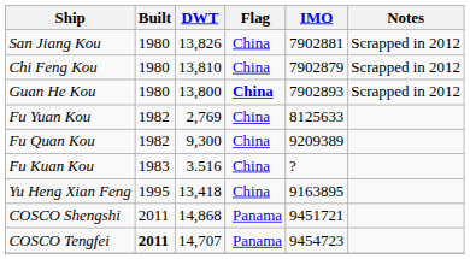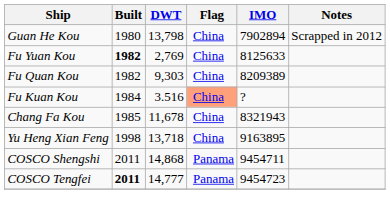 <table class="wikitable">
 <tr>
 <th>Ship</th>
 <th>Built</th>
 <th><a href='#'>DWT</a></th>
 <th>Flag</th>
 <th><a href='#'>IMO</a></th>
 <th>Notes</th>
 </tr>
 <tr>
-<td><em>San Jiang Kou</em></td>
-<td>1980</td>
-<td align=right>13,826</td>
-<td> <a href='#'>China</a></td>
-<td>7902881</td>
-<td>Scrapped in 2012</td>
-</tr>
-<tr>
-<td><em>Chi Feng Kou</em></td>
-<td>1980</td>
-<td align=right>13,810</td>
-<td> <a href='#'>China</a></td>
-<td>7902879</td>
-<td>Scrapped in 2012</td>
-</tr>
-<tr>
 <td><em>Guan He Kou</em></td>
 <td>1980</td>
-<td align=right>13,800</td>
-<td><strong> <a href='#'>China</a></strong></td>
-<td>7902893</td>
+<td align=right>13,798</td>
+<td> <a href='#'>China</a></td>
+<td>7902894</td>
 <td>Scrapped in 2012</td>
 </tr>
 <tr>
 <td><em>Fu Yuan Kou</em></td>
-<td>1982</td>
+<td><strong>1982</strong></td>
 <td align=right>2,769</td>
 <td> <a href='#'>China</a></td>
 <td>8125633</td>
 <td></td>
 </tr>
 <tr>
 <td><em>Fu Quan Kou</em></td>
 <td>1982</td>
-<td align=right>9,300</td>
+<td align=right>9,303</td>
 <td> <a href='#'>China</a></td>
-<td>9209389</td>
+<td>8209389</td>
 <td></td>
 </tr>
 <tr>
 <td><em>Fu Kuan Kou</em></td>
-<td>1983</td>
+<td>1984</td>
 <td align=right>3.516</td>
-<td> <a href='#'>China</a></td>
+<td style="background: lightsalmon;"> <a href='#'>China</a></td>
 <td>?</td>
 <td></td>
 </tr>
 <tr>
+<td><em>Chang Fa Kou</em></td>
+<td>1985</td>
+<td align=right>11,678</td>
+<td> <a href='#'>China</a></td>
+<td>8321943</td>
+<td></td>
+</tr>
+<tr>
 <td><em>Yu Heng Xian Feng</em></td>
-<td>1995</td>
-<td align=right>13,418</td>
+<td>1998</td>
+<td align=right>13,718</td>
 <td> <a href='#'>China</a></td>
 <td>9163895</td>
 <td></td>
 </tr>
 <tr>
 <td><em>COSCO Shengshi</em></td>
 <td>2011</td>
 <td align=right>14,868</td>
 <td> <a href='#'>Panama</a></td>
-<td>9451721</td>
+<td>9454711</td>
 <td></td>
 </tr>
 <tr>
 <td><em>COSCO Tengfei</em></td>
 <td><strong>2011</strong></td>
-<td align=right>14,707</td>
+<td align=right>14,777</td>
 <td> <a href='#'>Panama</a></td>
 <td>9454723</td>
 <td></td>
 </tr>
 <tr>
 </tr>
 </table>
